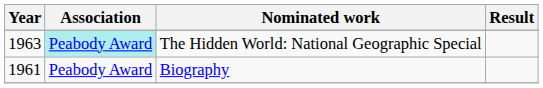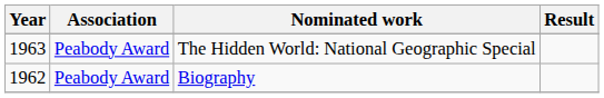 <table class="wikitable">
 <tr>
 <th>Year</th>
 <th>Association</th>
 <th>Nominated work</th>
 <th>Result</th>
 </tr>
 <tr>
 </tr>
 <tr>
 </tr>
 <tr>
 <td>1963</td>
-<td style="background: paleturquoise;"><a href='#'>Peabody Award</a></td>
+<td><a href='#'>Peabody Award</a></td>
 <td>The Hidden World: National Geographic Special</td>
 <td></td>
 </tr>
 <tr>
-<td>1961</td>
+<td>1962</td>
 <td><a href='#'>Peabody Award</a></td>
 <td><a href='#'>Biography</a></td>
 <td></td>
 </tr>
 <tr>
 </tr>
 </table>
